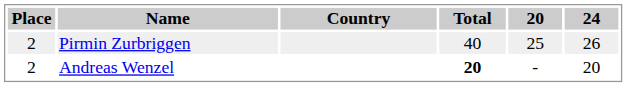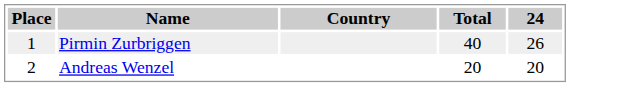 <table border="0" style="border: 1px solid #999; background-color:#FFFFFF; text-align:center; font-size:86%; line-height:15px;">
 <tr align="center" bgcolor="#CCCCCC">
 <th width=35>Place</th>
 <th width=170>Name</th>
 <th width=120>Country</th>
 <th width=50>Total</th>
-<th width=40>20</th>
 <th width=40>24</th>
 </tr>
 <tr bgcolor="#EFEFEF">
-<td>2</td>
+<td>1</td>
 <td align="left"><a href='#'>Pirmin Zurbriggen</a></td>
 <td align="left"></td>
 <td>40</td>
-<td>25</td>
 <td>26</td>
 </tr>
 <tr>
 <td>2</td>
 <td align="left"><a href='#'>Andreas Wenzel</a></td>
 <td align="left"></td>
-<td><strong>20</strong></td>
-<td>-</td>
+<td>20</td>
 <td>20</td>
 </tr>
 </table>
